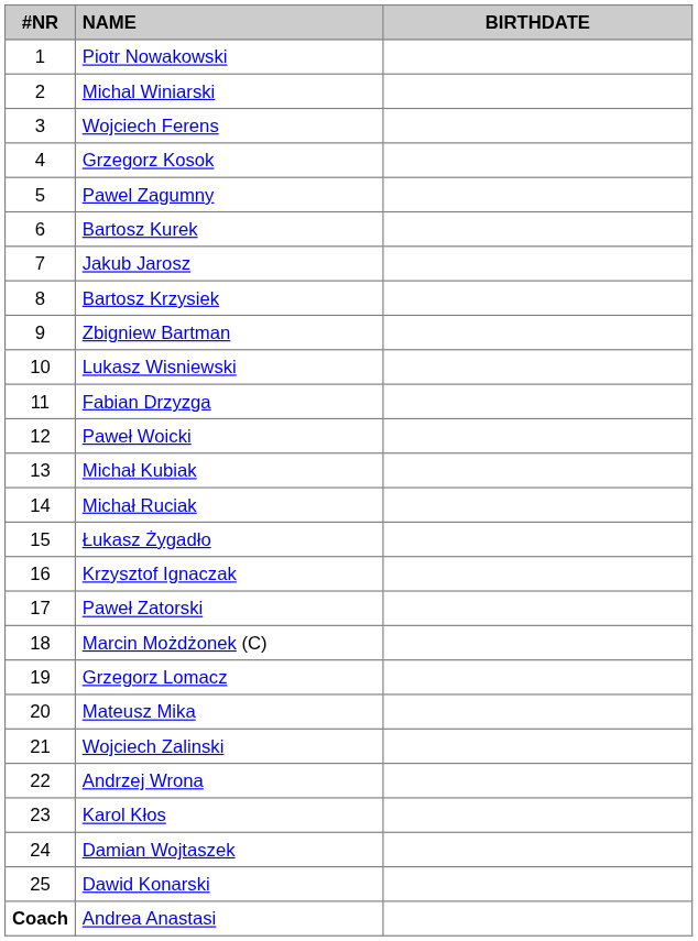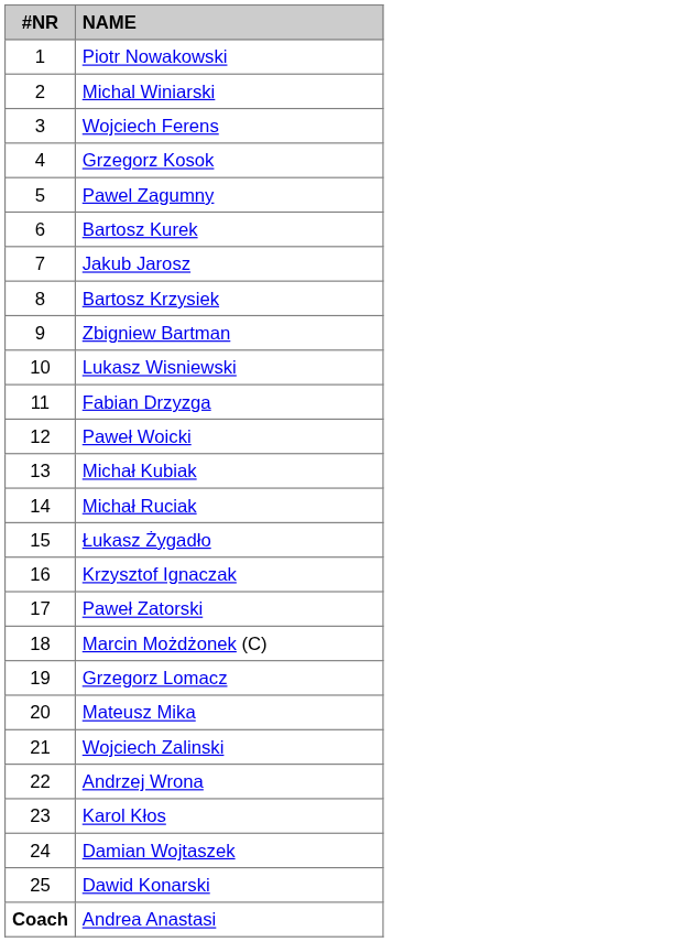 <table border="1" cellspacing="2" cellpadding="5" style="border-collapse: collapse; font-size: 90%;">
 <tr style="background:#ccc;">
 <th>#NR</th>
 <th style="text-align:left; width:16em;">NAME</th>
-<th style="text-align:center; width:16em;">BIRTHDATE</th>
 </tr>
 <tr>
 <td style="text-align:center;">1</td>
 <td><a href='#'>Piotr Nowakowski</a></td>
-<td align="center"></td>
 </tr>
 <tr>
 <td style="text-align:center;">2</td>
 <td><a href='#'>Michal Winiarski</a></td>
-<td align="center"></td>
 </tr>
 <tr>
 <td style="text-align:center;">3</td>
 <td><a href='#'>Wojciech Ferens</a></td>
-<td align="center"></td>
 </tr>
 <tr>
 <td style="text-align:center;">4</td>
 <td><a href='#'>Grzegorz Kosok</a></td>
-<td align="center"></td>
 </tr>
 <tr>
 <td style="text-align:center;">5</td>
 <td><a href='#'>Pawel Zagumny</a></td>
-<td align="center"></td>
 </tr>
 <tr>
 <td style="text-align:center;">6</td>
 <td><a href='#'>Bartosz Kurek</a></td>
-<td align="center"></td>
 </tr>
 <tr>
 <td style="text-align:center;">7</td>
 <td><a href='#'>Jakub Jarosz</a></td>
-<td align="center"></td>
 </tr>
 <tr>
 <td style="text-align:center;">8</td>
 <td><a href='#'>Bartosz Krzysiek</a></td>
-<td align="center"></td>
 </tr>
 <tr>
 <td style="text-align:center;">9</td>
 <td><a href='#'>Zbigniew Bartman</a></td>
-<td align="center"></td>
 </tr>
 <tr>
 <td style="text-align:center;">10</td>
 <td><a href='#'>Lukasz Wisniewski</a></td>
-<td align="center"></td>
 </tr>
 <tr>
 <td style="text-align:center;">11</td>
 <td><a href='#'>Fabian Drzyzga</a></td>
-<td align="center"></td>
 </tr>
 <tr>
 <td style="text-align:center;">12</td>
 <td><a href='#'>Paweł Woicki</a></td>
-<td align="center"></td>
 </tr>
 <tr>
 <td style="text-align:center;">13</td>
 <td><a href='#'>Michał Kubiak</a></td>
-<td align="center"></td>
 </tr>
 <tr>
 <td style="text-align:center;">14</td>
 <td><a href='#'>Michał Ruciak</a></td>
-<td align="center"></td>
 </tr>
 <tr>
 <td style="text-align:center;">15</td>
 <td><a href='#'>Łukasz Żygadło</a></td>
-<td align="center"></td>
 </tr>
 <tr>
 <td style="text-align:center;">16</td>
 <td><a href='#'>Krzysztof Ignaczak</a></td>
-<td align="center"></td>
 </tr>
 <tr>
 <td style="text-align:center;">17</td>
 <td><a href='#'>Paweł Zatorski</a></td>
-<td align="center"></td>
 </tr>
 <tr>
 <td style="text-align:center;">18</td>
 <td><a href='#'>Marcin Możdżonek</a> (C)</td>
-<td align="center"></td>
 </tr>
 <tr>
 <td style="text-align:center;">19</td>
 <td><a href='#'>Grzegorz Lomacz</a></td>
-<td align="center"></td>
 </tr>
 <tr>
 <td style="text-align:center;">20</td>
 <td><a href='#'>Mateusz Mika</a></td>
-<td align="center"></td>
 </tr>
 <tr>
 <td style="text-align:center;">21</td>
 <td><a href='#'>Wojciech Zalinski</a></td>
-<td align="center"></td>
 </tr>
 <tr>
 <td style="text-align:center;">22</td>
 <td><a href='#'>Andrzej Wrona</a></td>
-<td align="center"></td>
 </tr>
 <tr>
 <td style="text-align:center;">23</td>
 <td><a href='#'>Karol Kłos</a></td>
-<td align="center"></td>
 </tr>
 <tr>
 <td style="text-align:center;">24</td>
 <td><a href='#'>Damian Wojtaszek</a></td>
-<td align="center"></td>
 </tr>
 <tr>
 <td style="text-align:center;">25</td>
 <td><a href='#'>Dawid Konarski</a></td>
-<td align="center"></td>
 </tr>
 <tr>
 <td style="text-align:center;"><strong>Coach</strong></td>
 <td><a href='#'>Andrea Anastasi</a></td>
-<td align="center"></td>
 </tr>
 </table>
